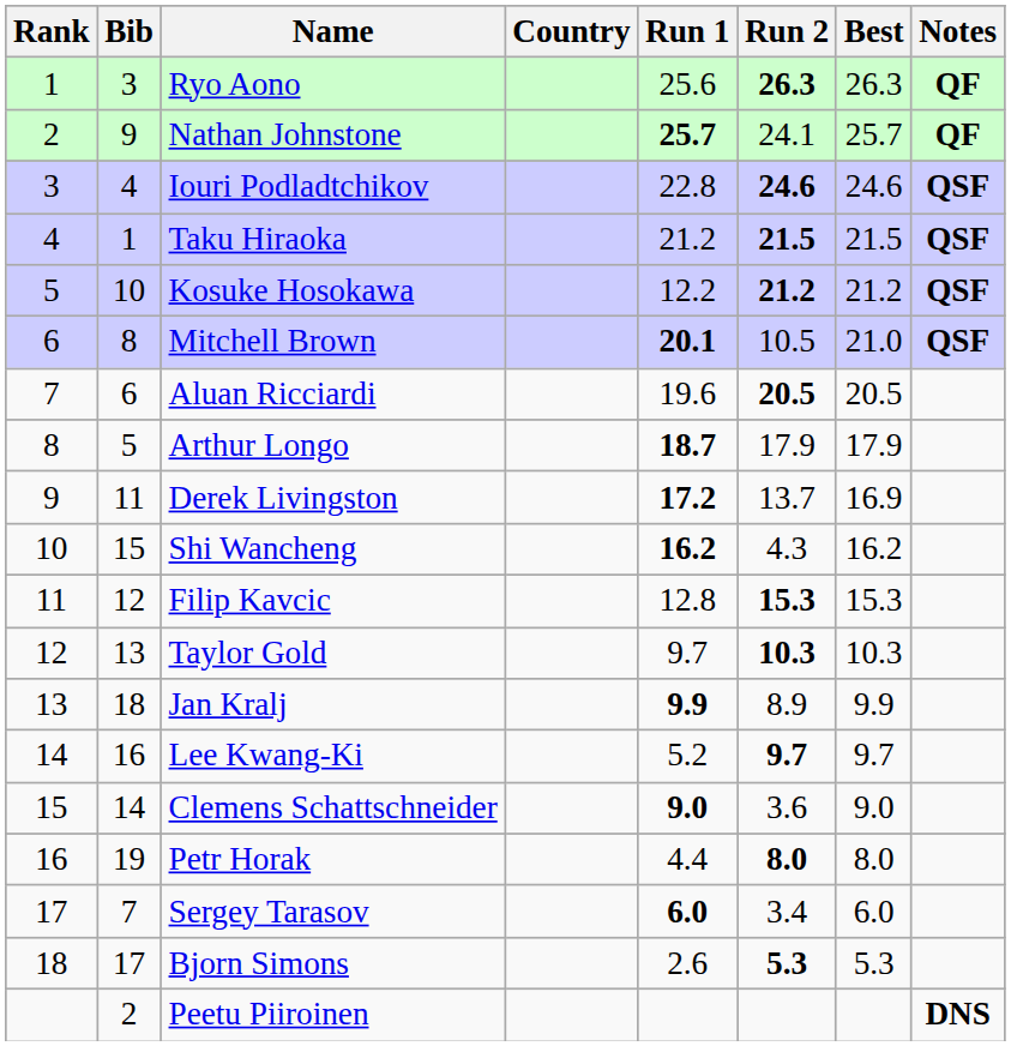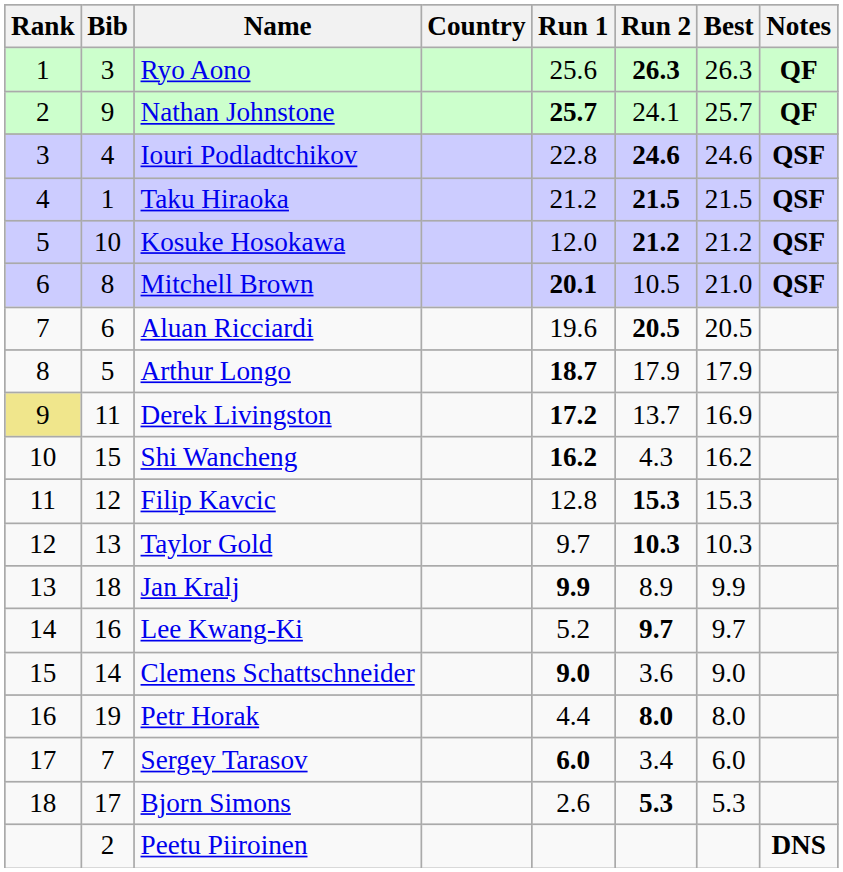 <table class="wikitable sortable" style="text-align:center">
 <tr>
 <th>Rank</th>
 <th>Bib</th>
 <th>Name</th>
 <th>Country</th>
 <th>Run 1</th>
 <th>Run 2</th>
 <th>Best</th>
 <th>Notes</th>
 </tr>
 <tr bgcolor="#ccffcc">
 <td>1</td>
 <td>3</td>
 <td align=left><a href='#'>Ryo Aono</a></td>
 <td align=left></td>
 <td>25.6</td>
 <td><strong>26.3</strong></td>
 <td>26.3</td>
 <td><strong>QF</strong></td>
 </tr>
 <tr bgcolor="#ccffcc">
 <td>2</td>
 <td>9</td>
 <td align=left><a href='#'>Nathan Johnstone</a></td>
 <td align=left></td>
 <td><strong>25.7</strong></td>
 <td>24.1</td>
 <td>25.7</td>
 <td><strong>QF</strong></td>
 </tr>
 <tr bgcolor="#ccccff">
 <td>3</td>
 <td>4</td>
 <td align=left><a href='#'>Iouri Podladtchikov</a></td>
 <td align=left></td>
 <td>22.8</td>
 <td><strong>24.6</strong></td>
 <td>24.6</td>
 <td><strong>QSF</strong></td>
 </tr>
 <tr bgcolor="#ccccff">
 <td>4</td>
 <td>1</td>
 <td align=left><a href='#'>Taku Hiraoka</a></td>
 <td align=left></td>
 <td>21.2</td>
 <td><strong>21.5</strong></td>
 <td>21.5</td>
 <td><strong>QSF</strong></td>
 </tr>
 <tr bgcolor="#ccccff">
 <td>5</td>
 <td>10</td>
 <td align=left><a href='#'>Kosuke Hosokawa</a></td>
 <td align=left></td>
-<td>12.2</td>
+<td>12.0</td>
 <td><strong>21.2</strong></td>
 <td>21.2</td>
 <td><strong>QSF</strong></td>
 </tr>
 <tr bgcolor="#ccccff">
 <td>6</td>
 <td>8</td>
 <td align=left><a href='#'>Mitchell Brown</a></td>
 <td align=left></td>
 <td><strong>20.1</strong></td>
 <td>10.5</td>
 <td>21.0</td>
 <td><strong>QSF</strong></td>
 </tr>
 <tr>
 <td>7</td>
 <td>6</td>
 <td align=left><a href='#'>Aluan Ricciardi</a></td>
 <td align=left></td>
 <td>19.6</td>
 <td><strong>20.5</strong></td>
 <td>20.5</td>
 <td></td>
 </tr>
 <tr>
 <td>8</td>
 <td>5</td>
 <td align=left><a href='#'>Arthur Longo</a></td>
 <td align=left></td>
 <td><strong>18.7</strong></td>
 <td>17.9</td>
 <td>17.9</td>
 <td></td>
 </tr>
 <tr>
-<td>9</td>
+<td style="background: khaki;">9</td>
 <td>11</td>
 <td align=left><a href='#'>Derek Livingston</a></td>
 <td align=left></td>
 <td><strong>17.2</strong></td>
 <td>13.7</td>
 <td>16.9</td>
 <td></td>
 </tr>
 <tr>
 <td>10</td>
 <td>15</td>
 <td align=left><a href='#'>Shi Wancheng</a></td>
 <td align=left></td>
 <td><strong>16.2</strong></td>
 <td>4.3</td>
 <td>16.2</td>
 <td></td>
 </tr>
 <tr>
 <td>11</td>
 <td>12</td>
 <td align=left><a href='#'>Filip Kavcic</a></td>
 <td align=left></td>
 <td>12.8</td>
 <td><strong>15.3</strong></td>
 <td>15.3</td>
 <td></td>
 </tr>
 <tr>
 <td>12</td>
 <td>13</td>
 <td align=left><a href='#'>Taylor Gold</a></td>
 <td align=left></td>
 <td>9.7</td>
 <td><strong>10.3</strong></td>
 <td>10.3</td>
 <td></td>
 </tr>
 <tr>
 <td>13</td>
 <td>18</td>
 <td align=left><a href='#'>Jan Kralj</a></td>
 <td align=left></td>
 <td><strong>9.9</strong></td>
 <td>8.9</td>
 <td>9.9</td>
 <td></td>
 </tr>
 <tr>
 <td>14</td>
 <td>16</td>
 <td align=left><a href='#'>Lee Kwang-Ki</a></td>
 <td align=left></td>
 <td>5.2</td>
 <td><strong>9.7</strong></td>
 <td>9.7</td>
 <td></td>
 </tr>
 <tr>
 <td>15</td>
 <td>14</td>
 <td align=left><a href='#'>Clemens Schattschneider</a></td>
 <td align=left></td>
 <td><strong>9.0</strong></td>
 <td>3.6</td>
 <td>9.0</td>
 <td></td>
 </tr>
 <tr>
 <td>16</td>
 <td>19</td>
 <td align=left><a href='#'>Petr Horak</a></td>
 <td align=left></td>
 <td>4.4</td>
 <td><strong>8.0</strong></td>
 <td>8.0</td>
 <td></td>
 </tr>
 <tr>
 <td>17</td>
 <td>7</td>
 <td align=left><a href='#'>Sergey Tarasov</a></td>
 <td align=left></td>
 <td><strong>6.0</strong></td>
 <td>3.4</td>
 <td>6.0</td>
 <td></td>
 </tr>
 <tr>
 <td>18</td>
 <td>17</td>
 <td align=left><a href='#'>Bjorn Simons</a></td>
 <td align=left></td>
 <td>2.6</td>
 <td><strong>5.3</strong></td>
 <td>5.3</td>
 <td></td>
 </tr>
 <tr>
 <td></td>
 <td>2</td>
 <td align=left><a href='#'>Peetu Piiroinen</a></td>
 <td align=left></td>
 <td></td>
 <td></td>
 <td></td>
 <td><strong>DNS</strong></td>
 </tr>
 </table>
